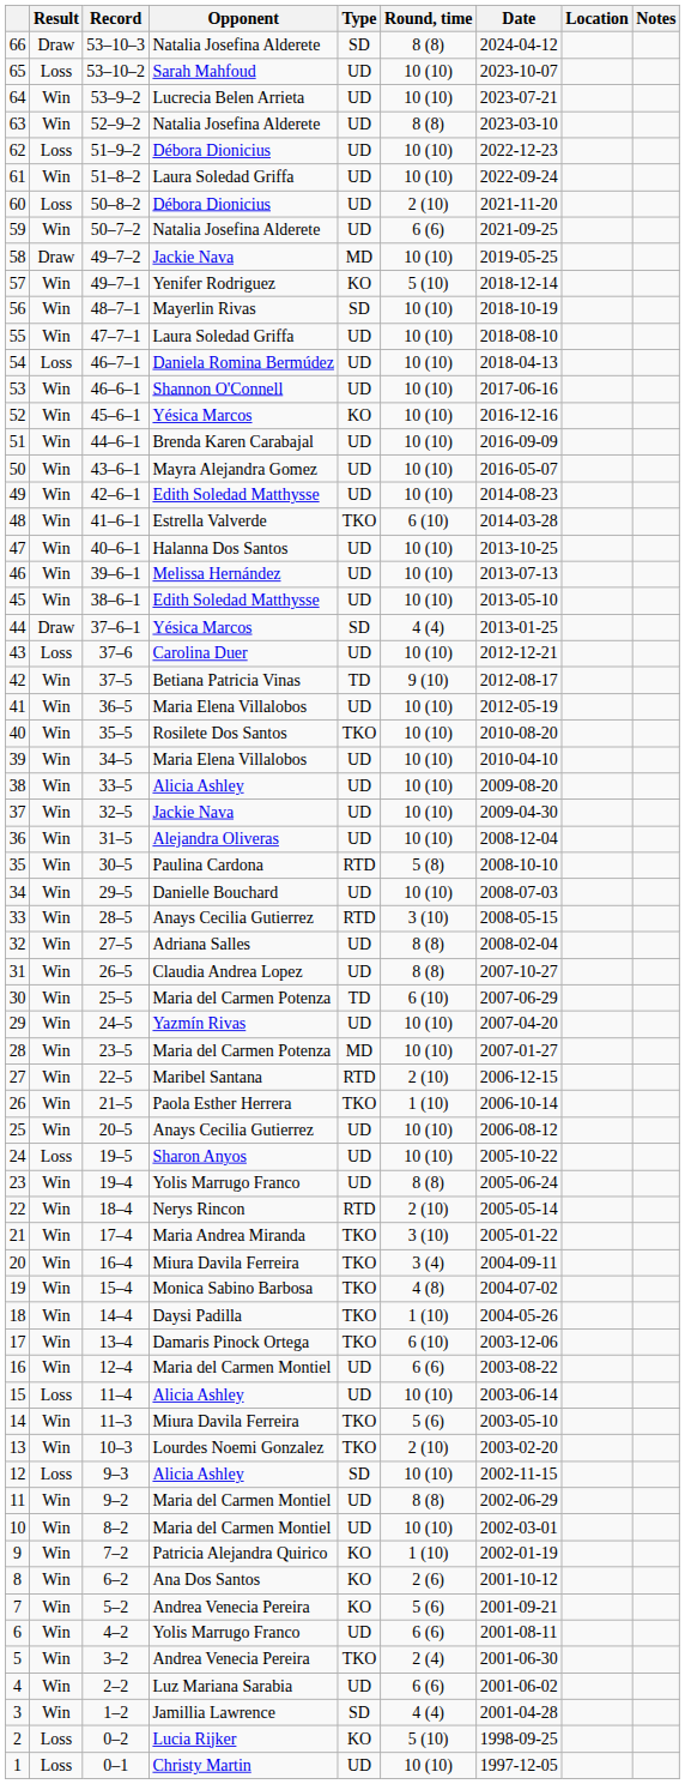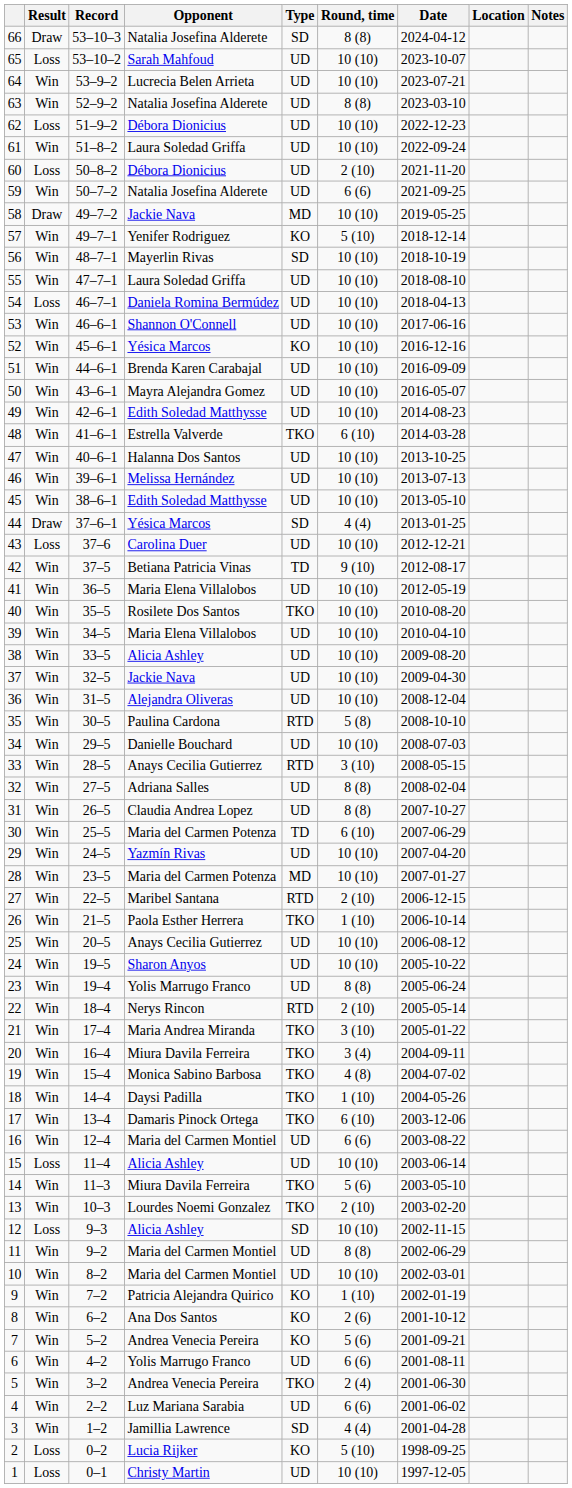 <table class=wikitable style=text-align:center>
 <tr>
 <th></th>
 <th>Result</th>
 <th>Record</th>
 <th>Opponent</th>
 <th>Type</th>
 <th>Round, time</th>
 <th>Date</th>
 <th>Location</th>
 <th>Notes</th>
 </tr>
 <tr>
 <td>66</td>
 <td>Draw</td>
 <td>53–10–3</td>
 <td align=left>Natalia Josefina Alderete</td>
 <td>SD</td>
 <td>8 (8)</td>
 <td>2024-04-12</td>
 <td align=left></td>
 <td align=left></td>
 </tr>
 <tr>
 <td>65</td>
 <td>Loss</td>
 <td>53–10–2</td>
 <td align=left><a href='#'>Sarah Mahfoud</a></td>
 <td>UD</td>
 <td>10 (10)</td>
 <td>2023-10-07</td>
 <td align=left></td>
 <td align=left></td>
 </tr>
 <tr>
 <td>64</td>
 <td>Win</td>
 <td>53–9–2</td>
 <td align=left>Lucrecia Belen Arrieta</td>
 <td>UD</td>
 <td>10 (10)</td>
 <td>2023-07-21</td>
 <td align=left></td>
 <td align=left></td>
 </tr>
 <tr>
 <td>63</td>
 <td>Win</td>
 <td>52–9–2</td>
 <td align=left>Natalia Josefina Alderete</td>
 <td>UD</td>
 <td>8 (8)</td>
 <td>2023-03-10</td>
 <td align=left></td>
 <td align=left></td>
 </tr>
 <tr>
 <td>62</td>
 <td>Loss</td>
 <td>51–9–2</td>
 <td align=left><a href='#'>Débora Dionicius</a></td>
 <td>UD</td>
 <td>10 (10)</td>
 <td>2022-12-23</td>
 <td align=left></td>
 <td align=left></td>
 </tr>
 <tr>
 <td>61</td>
 <td>Win</td>
 <td>51–8–2</td>
 <td align=left>Laura Soledad Griffa</td>
 <td>UD</td>
 <td>10 (10)</td>
 <td>2022-09-24</td>
 <td align=left></td>
 <td align=left></td>
 </tr>
 <tr>
 <td>60</td>
 <td>Loss</td>
 <td>50–8–2</td>
 <td align=left><a href='#'>Débora Dionicius</a></td>
 <td>UD</td>
 <td>2 (10)</td>
 <td>2021-11-20</td>
 <td align=left></td>
 <td align=left></td>
 </tr>
 <tr>
 <td>59</td>
 <td>Win</td>
 <td>50–7–2</td>
 <td align=left>Natalia Josefina Alderete</td>
 <td>UD</td>
 <td>6 (6)</td>
 <td>2021-09-25</td>
 <td align=left></td>
 <td align=left></td>
 </tr>
 <tr>
 <td>58</td>
 <td>Draw</td>
 <td>49–7–2</td>
 <td align=left><a href='#'>Jackie Nava</a></td>
 <td>MD</td>
 <td>10 (10)</td>
 <td>2019-05-25</td>
 <td align=left></td>
 <td align=left></td>
 </tr>
 <tr>
 <td>57</td>
 <td>Win</td>
 <td>49–7–1</td>
 <td align=left>Yenifer Rodriguez</td>
 <td>KO</td>
 <td>5 (10)</td>
 <td>2018-12-14</td>
 <td align=left></td>
 <td align=left></td>
 </tr>
 <tr>
 <td>56</td>
 <td>Win</td>
 <td>48–7–1</td>
 <td align=left>Mayerlin Rivas</td>
 <td>SD</td>
 <td>10 (10)</td>
 <td>2018-10-19</td>
 <td align=left></td>
 <td align=left></td>
 </tr>
 <tr>
 <td>55</td>
 <td>Win</td>
 <td>47–7–1</td>
 <td align=left>Laura Soledad Griffa</td>
 <td>UD</td>
 <td>10 (10)</td>
 <td>2018-08-10</td>
 <td align=left></td>
 <td align=left></td>
 </tr>
 <tr>
 <td>54</td>
 <td>Loss</td>
 <td>46–7–1</td>
 <td align=left><a href='#'>Daniela Romina Bermúdez</a></td>
 <td>UD</td>
 <td>10 (10)</td>
 <td>2018-04-13</td>
 <td align=left></td>
 <td align=left></td>
 </tr>
 <tr>
 <td>53</td>
 <td>Win</td>
 <td>46–6–1</td>
 <td align=left><a href='#'>Shannon O'Connell</a></td>
 <td>UD</td>
 <td>10 (10)</td>
 <td>2017-06-16</td>
 <td align=left></td>
 <td align=left></td>
 </tr>
 <tr>
 <td>52</td>
 <td>Win</td>
 <td>45–6–1</td>
 <td align=left><a href='#'>Yésica Marcos</a></td>
 <td>KO</td>
 <td>10 (10)</td>
 <td>2016-12-16</td>
 <td align=left></td>
 <td align=left></td>
 </tr>
 <tr>
 <td>51</td>
 <td>Win</td>
 <td>44–6–1</td>
 <td align=left>Brenda Karen Carabajal</td>
 <td>UD</td>
 <td>10 (10)</td>
 <td>2016-09-09</td>
 <td align=left></td>
 <td align=left></td>
 </tr>
 <tr>
 <td>50</td>
 <td>Win</td>
 <td>43–6–1</td>
 <td align=left>Mayra Alejandra Gomez</td>
 <td>UD</td>
 <td>10 (10)</td>
 <td>2016-05-07</td>
 <td align=left></td>
 <td align=left></td>
 </tr>
 <tr>
 <td>49</td>
 <td>Win</td>
 <td>42–6–1</td>
 <td align=left><a href='#'>Edith Soledad Matthysse</a></td>
 <td>UD</td>
 <td>10 (10)</td>
 <td>2014-08-23</td>
 <td align=left></td>
 <td align=left></td>
 </tr>
 <tr>
 <td>48</td>
 <td>Win</td>
 <td>41–6–1</td>
 <td align=left>Estrella Valverde</td>
 <td>TKO</td>
 <td>6 (10)</td>
 <td>2014-03-28</td>
 <td align=left></td>
 <td align=left></td>
 </tr>
 <tr>
 <td>47</td>
 <td>Win</td>
 <td>40–6–1</td>
 <td align=left>Halanna Dos Santos</td>
 <td>UD</td>
 <td>10 (10)</td>
 <td>2013-10-25</td>
 <td align=left></td>
 <td align=left></td>
 </tr>
 <tr>
 <td>46</td>
 <td>Win</td>
 <td>39–6–1</td>
 <td align=left><a href='#'>Melissa Hernández</a></td>
 <td>UD</td>
 <td>10 (10)</td>
 <td>2013-07-13</td>
 <td align=left></td>
 <td align=left></td>
 </tr>
 <tr>
 <td>45</td>
 <td>Win</td>
 <td>38–6–1</td>
 <td align=left><a href='#'>Edith Soledad Matthysse</a></td>
 <td>UD</td>
 <td>10 (10)</td>
 <td>2013-05-10</td>
 <td align=left></td>
 <td align=left></td>
 </tr>
 <tr>
 <td>44</td>
 <td>Draw</td>
 <td>37–6–1</td>
 <td align=left><a href='#'>Yésica Marcos</a></td>
 <td>SD</td>
 <td>4 (4)</td>
 <td>2013-01-25</td>
 <td align=left></td>
 <td align=left></td>
 </tr>
 <tr>
 <td>43</td>
 <td>Loss</td>
 <td>37–6</td>
 <td align=left><a href='#'>Carolina Duer</a></td>
 <td>UD</td>
 <td>10 (10)</td>
 <td>2012-12-21</td>
 <td align=left></td>
 <td align=left></td>
 </tr>
 <tr>
 <td>42</td>
 <td>Win</td>
 <td>37–5</td>
 <td align=left>Betiana Patricia Vinas</td>
 <td>TD</td>
 <td>9 (10)</td>
 <td>2012-08-17</td>
 <td align=left></td>
 <td align=left></td>
 </tr>
 <tr>
 <td>41</td>
 <td>Win</td>
 <td>36–5</td>
 <td align=left>Maria Elena Villalobos</td>
 <td>UD</td>
 <td>10 (10)</td>
 <td>2012-05-19</td>
 <td align=left></td>
 <td align=left></td>
 </tr>
 <tr>
 <td>40</td>
 <td>Win</td>
 <td>35–5</td>
 <td align=left>Rosilete Dos Santos</td>
 <td>TKO</td>
 <td>10 (10)</td>
 <td>2010-08-20</td>
 <td align=left></td>
 <td align=left></td>
 </tr>
 <tr>
 <td>39</td>
 <td>Win</td>
 <td>34–5</td>
 <td align=left>Maria Elena Villalobos</td>
 <td>UD</td>
 <td>10 (10)</td>
 <td>2010-04-10</td>
 <td align=left></td>
 <td align=left></td>
 </tr>
 <tr>
 <td>38</td>
 <td>Win</td>
 <td>33–5</td>
 <td align=left><a href='#'>Alicia Ashley</a></td>
 <td>UD</td>
 <td>10 (10)</td>
 <td>2009-08-20</td>
 <td align=left></td>
 <td align=left></td>
 </tr>
 <tr>
 <td>37</td>
 <td>Win</td>
 <td>32–5</td>
 <td align=left><a href='#'>Jackie Nava</a></td>
 <td>UD</td>
 <td>10 (10)</td>
 <td>2009-04-30</td>
 <td align=left></td>
 <td align=left></td>
 </tr>
 <tr>
 <td>36</td>
 <td>Win</td>
 <td>31–5</td>
 <td align=left><a href='#'>Alejandra Oliveras</a></td>
 <td>UD</td>
 <td>10 (10)</td>
 <td>2008-12-04</td>
 <td align=left></td>
 <td align=left></td>
 </tr>
 <tr>
 <td>35</td>
 <td>Win</td>
 <td>30–5</td>
 <td align=left>Paulina Cardona</td>
 <td>RTD</td>
 <td>5 (8)</td>
 <td>2008-10-10</td>
 <td align=left></td>
 <td align=left></td>
 </tr>
 <tr>
 <td>34</td>
 <td>Win</td>
 <td>29–5</td>
 <td align=left>Danielle Bouchard</td>
 <td>UD</td>
 <td>10 (10)</td>
 <td>2008-07-03</td>
 <td align=left></td>
 <td align=left></td>
 </tr>
 <tr>
 <td>33</td>
 <td>Win</td>
 <td>28–5</td>
 <td align=left>Anays Cecilia Gutierrez</td>
 <td>RTD</td>
 <td>3 (10)</td>
 <td>2008-05-15</td>
 <td align=left></td>
 <td align=left></td>
 </tr>
 <tr>
 <td>32</td>
 <td>Win</td>
 <td>27–5</td>
 <td align=left>Adriana Salles</td>
 <td>UD</td>
 <td>8 (8)</td>
 <td>2008-02-04</td>
 <td align=left></td>
 <td align=left></td>
 </tr>
 <tr>
 <td>31</td>
 <td>Win</td>
 <td>26–5</td>
 <td align=left>Claudia Andrea Lopez</td>
 <td>UD</td>
 <td>8 (8)</td>
 <td>2007-10-27</td>
 <td align=left></td>
 <td align=left></td>
 </tr>
 <tr>
 <td>30</td>
 <td>Win</td>
 <td>25–5</td>
 <td align=left>Maria del Carmen Potenza</td>
 <td>TD</td>
 <td>6 (10)</td>
 <td>2007-06-29</td>
 <td align=left></td>
 <td align=left></td>
 </tr>
 <tr>
 <td>29</td>
 <td>Win</td>
 <td>24–5</td>
 <td align=left><a href='#'>Yazmín Rivas</a></td>
 <td>UD</td>
 <td>10 (10)</td>
 <td>2007-04-20</td>
 <td align=left></td>
 <td align=left></td>
 </tr>
 <tr>
 <td>28</td>
 <td>Win</td>
 <td>23–5</td>
 <td align=left>Maria del Carmen Potenza</td>
 <td>MD</td>
 <td>10 (10)</td>
 <td>2007-01-27</td>
 <td align=left></td>
 <td align=left></td>
 </tr>
 <tr>
 <td>27</td>
 <td>Win</td>
 <td>22–5</td>
 <td align=left>Maribel Santana</td>
 <td>RTD</td>
 <td>2 (10)</td>
 <td>2006-12-15</td>
 <td align=left></td>
 <td align=left></td>
 </tr>
 <tr>
 <td>26</td>
 <td>Win</td>
 <td>21–5</td>
 <td align=left>Paola Esther Herrera</td>
 <td>TKO</td>
 <td>1 (10)</td>
 <td>2006-10-14</td>
 <td align=left></td>
 <td align=left></td>
 </tr>
 <tr>
 <td>25</td>
 <td>Win</td>
 <td>20–5</td>
 <td align=left>Anays Cecilia Gutierrez</td>
 <td>UD</td>
 <td>10 (10)</td>
 <td>2006-08-12</td>
 <td align=left></td>
 <td align=left></td>
 </tr>
 <tr>
 <td>24</td>
-<td>Loss</td>
+<td>Win</td>
 <td>19–5</td>
 <td align=left><a href='#'>Sharon Anyos</a></td>
 <td>UD</td>
 <td>10 (10)</td>
 <td>2005-10-22</td>
 <td align=left></td>
 <td align=left></td>
 </tr>
 <tr>
 <td>23</td>
 <td>Win</td>
 <td>19–4</td>
 <td align=left>Yolis Marrugo Franco</td>
 <td>UD</td>
 <td>8 (8)</td>
 <td>2005-06-24</td>
 <td align=left></td>
 <td align=left></td>
 </tr>
 <tr>
 <td>22</td>
 <td>Win</td>
 <td>18–4</td>
 <td align=left>Nerys Rincon</td>
 <td>RTD</td>
 <td>2 (10)</td>
 <td>2005-05-14</td>
 <td align=left></td>
 <td align=left></td>
 </tr>
 <tr>
 <td>21</td>
 <td>Win</td>
 <td>17–4</td>
 <td align=left>Maria Andrea Miranda</td>
 <td>TKO</td>
 <td>3 (10)</td>
 <td>2005-01-22</td>
 <td align=left></td>
 <td align=left></td>
 </tr>
 <tr>
 <td>20</td>
 <td>Win</td>
 <td>16–4</td>
 <td align=left>Miura Davila Ferreira</td>
 <td>TKO</td>
 <td>3 (4)</td>
 <td>2004-09-11</td>
 <td align=left></td>
 <td align=left></td>
 </tr>
 <tr>
 <td>19</td>
 <td>Win</td>
 <td>15–4</td>
 <td align=left>Monica Sabino Barbosa</td>
 <td>TKO</td>
 <td>4 (8)</td>
 <td>2004-07-02</td>
 <td align=left></td>
 <td align=left></td>
 </tr>
 <tr>
 <td>18</td>
 <td>Win</td>
 <td>14–4</td>
 <td align=left>Daysi Padilla</td>
 <td>TKO</td>
 <td>1 (10)</td>
 <td>2004-05-26</td>
 <td align=left></td>
 <td align=left></td>
 </tr>
 <tr>
 <td>17</td>
 <td>Win</td>
 <td>13–4</td>
 <td align=left>Damaris Pinock Ortega</td>
 <td>TKO</td>
 <td>6 (10)</td>
 <td>2003-12-06</td>
 <td align=left></td>
 <td align=left></td>
 </tr>
 <tr>
 <td>16</td>
 <td>Win</td>
 <td>12–4</td>
 <td align=left>Maria del Carmen Montiel</td>
 <td>UD</td>
 <td>6 (6)</td>
 <td>2003-08-22</td>
 <td align=left></td>
 <td align=left></td>
 </tr>
 <tr>
 <td>15</td>
 <td>Loss</td>
 <td>11–4</td>
 <td align=left><a href='#'>Alicia Ashley</a></td>
 <td>UD</td>
 <td>10 (10)</td>
 <td>2003-06-14</td>
 <td align=left></td>
 <td align=left></td>
 </tr>
 <tr>
 <td>14</td>
 <td>Win</td>
 <td>11–3</td>
 <td align=left>Miura Davila Ferreira</td>
 <td>TKO</td>
 <td>5 (6)</td>
 <td>2003-05-10</td>
 <td align=left></td>
 <td align=left></td>
 </tr>
 <tr>
 <td>13</td>
 <td>Win</td>
 <td>10–3</td>
 <td align=left>Lourdes Noemi Gonzalez</td>
 <td>TKO</td>
 <td>2 (10)</td>
 <td>2003-02-20</td>
 <td align=left></td>
 <td align=left></td>
 </tr>
 <tr>
 <td>12</td>
 <td>Loss</td>
 <td>9–3</td>
 <td align=left><a href='#'>Alicia Ashley</a></td>
 <td>SD</td>
 <td>10 (10)</td>
 <td>2002-11-15</td>
 <td align=left></td>
 <td align=left></td>
 </tr>
 <tr>
 <td>11</td>
 <td>Win</td>
 <td>9–2</td>
 <td align=left>Maria del Carmen Montiel</td>
 <td>UD</td>
 <td>8 (8)</td>
 <td>2002-06-29</td>
 <td align=left></td>
 <td align=left></td>
 </tr>
 <tr>
 <td>10</td>
 <td>Win</td>
 <td>8–2</td>
 <td align=left>Maria del Carmen Montiel</td>
 <td>UD</td>
 <td>10 (10)</td>
 <td>2002-03-01</td>
 <td align=left></td>
 <td align=left></td>
 </tr>
 <tr>
 <td>9</td>
 <td>Win</td>
 <td>7–2</td>
 <td align=left>Patricia Alejandra Quirico</td>
 <td>KO</td>
 <td>1 (10)</td>
 <td>2002-01-19</td>
 <td align=left></td>
 <td align=left></td>
 </tr>
 <tr>
 <td>8</td>
 <td>Win</td>
 <td>6–2</td>
 <td align=left>Ana Dos Santos</td>
 <td>KO</td>
 <td>2 (6)</td>
 <td>2001-10-12</td>
 <td align=left></td>
 <td align=left></td>
 </tr>
 <tr>
 <td>7</td>
 <td>Win</td>
 <td>5–2</td>
 <td align=left>Andrea Venecia Pereira</td>
 <td>KO</td>
 <td>5 (6)</td>
 <td>2001-09-21</td>
 <td align=left></td>
 <td align=left></td>
 </tr>
 <tr>
 <td>6</td>
 <td>Win</td>
 <td>4–2</td>
 <td align=left>Yolis Marrugo Franco</td>
 <td>UD</td>
 <td>6 (6)</td>
 <td>2001-08-11</td>
 <td align=left></td>
 <td align=left></td>
 </tr>
 <tr>
 <td>5</td>
 <td>Win</td>
 <td>3–2</td>
 <td align=left>Andrea Venecia Pereira</td>
 <td>TKO</td>
 <td>2 (4)</td>
 <td>2001-06-30</td>
 <td align=left></td>
 <td align=left></td>
 </tr>
 <tr>
 <td>4</td>
 <td>Win</td>
 <td>2–2</td>
 <td align=left>Luz Mariana Sarabia</td>
 <td>UD</td>
 <td>6 (6)</td>
 <td>2001-06-02</td>
 <td align=left></td>
 <td align=left></td>
 </tr>
 <tr>
 <td>3</td>
 <td>Win</td>
 <td>1–2</td>
 <td align=left>Jamillia Lawrence</td>
 <td>SD</td>
 <td>4 (4)</td>
 <td>2001-04-28</td>
 <td align=left></td>
 <td align=left></td>
 </tr>
 <tr>
 <td>2</td>
 <td>Loss</td>
 <td>0–2</td>
 <td align=left><a href='#'>Lucia Rijker</a></td>
 <td>KO</td>
 <td>5 (10)</td>
 <td>1998-09-25</td>
 <td align=left></td>
 <td align=left></td>
 </tr>
 <tr>
 <td>1</td>
 <td>Loss</td>
 <td>0–1</td>
 <td align=left><a href='#'>Christy Martin</a></td>
 <td>UD</td>
 <td>10 (10)</td>
 <td>1997-12-05</td>
 <td align=left></td>
 <td align=left></td>
 </tr>
 </table>
